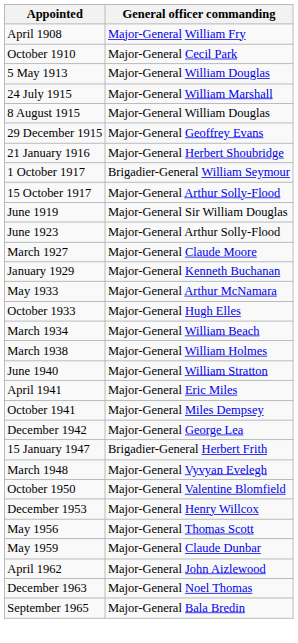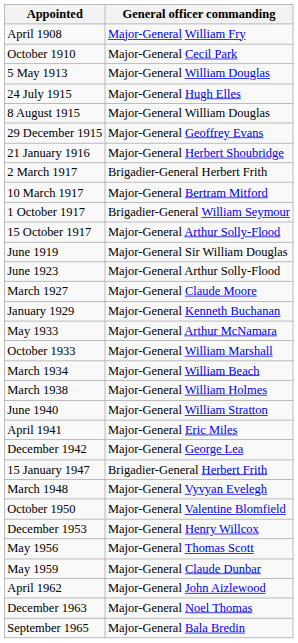 <table class="wikitable" style="text-align: left; border-spacing: 2px; border: 1px solid darkgray;">
 <tr>
 <th>Appointed</th>
 <th>General officer commanding</th>
 </tr>
 <tr>
 <td>April 1908</td>
 <td><a href='#'>Major-General</a> <a href='#'>William Fry</a></td>
 </tr>
 <tr>
 <td>October 1910</td>
 <td>Major-General <a href='#'>Cecil Park</a></td>
 </tr>
 <tr>
 <td>5 May 1913</td>
 <td>Major-General <a href='#'>William Douglas</a></td>
 </tr>
 <tr>
 <td>24 July 1915</td>
-<td>Major-General <a href='#'>William Marshall</a></td>
+<td>Major-General <a href='#'>Hugh Elles</a></td>
 </tr>
 <tr>
 <td>8 August 1915</td>
 <td>Major-General William Douglas</td>
 </tr>
 <tr>
 <td>29 December 1915</td>
 <td>Major-General <a href='#'>Geoffrey Evans</a></td>
 </tr>
 <tr>
 <td>21 January 1916</td>
 <td>Major-General <a href='#'>Herbert Shoubridge</a></td>
+</tr>
+<tr>
+<td>2 March 1917</td>
+<td>Brigadier-General Herbert Frith</td>
+</tr>
+<tr>
+<td>10 March 1917</td>
+<td>Major-General <a href='#'>Bertram Mitford</a></td>
 </tr>
 <tr>
 <td>1 October 1917</td>
 <td>Brigadier-General <a href='#'>William Seymour</a></td>
 </tr>
 <tr>
 <td>15 October 1917</td>
 <td>Major-General <a href='#'>Arthur Solly-Flood</a></td>
 </tr>
 <tr>
 <td>June 1919</td>
 <td>Major-General Sir William Douglas</td>
 </tr>
 <tr>
 <td>June 1923</td>
 <td>Major-General Arthur Solly-Flood</td>
 </tr>
 <tr>
 <td>March 1927</td>
 <td>Major-General <a href='#'>Claude Moore</a></td>
 </tr>
 <tr>
 <td>January 1929</td>
 <td>Major-General <a href='#'>Kenneth Buchanan</a></td>
 </tr>
 <tr>
 <td>May 1933</td>
 <td>Major-General <a href='#'>Arthur McNamara</a></td>
 </tr>
 <tr>
 <td>October 1933</td>
-<td>Major-General <a href='#'>Hugh Elles</a></td>
+<td>Major-General <a href='#'>William Marshall</a></td>
 </tr>
 <tr>
 <td>March 1934</td>
 <td>Major-General <a href='#'>William Beach</a></td>
 </tr>
 <tr>
 <td>March 1938</td>
 <td>Major-General <a href='#'>William Holmes</a></td>
 </tr>
 <tr>
 <td>June 1940</td>
 <td>Major-General <a href='#'>William Stratton</a></td>
 </tr>
 <tr>
 <td>April 1941</td>
 <td>Major-General <a href='#'>Eric Miles</a></td>
-</tr>
-<tr>
-<td>October 1941</td>
-<td>Major-General <a href='#'>Miles Dempsey</a></td>
 </tr>
 <tr>
 <td>December 1942</td>
 <td>Major-General <a href='#'>George Lea</a></td>
 </tr>
 <tr>
 <td>15 January 1947</td>
 <td>Brigadier-General <a href='#'>Herbert Frith</a></td>
 </tr>
 <tr>
 <td>March 1948</td>
 <td>Major-General <a href='#'>Vyvyan Evelegh</a></td>
 </tr>
 <tr>
 <td>October 1950</td>
 <td>Major-General <a href='#'>Valentine Blomfield</a></td>
 </tr>
 <tr>
 <td>December 1953</td>
 <td>Major-General <a href='#'>Henry Willcox</a></td>
 </tr>
 <tr>
 <td>May 1956</td>
 <td>Major-General <a href='#'>Thomas Scott</a></td>
 </tr>
 <tr>
 <td>May 1959</td>
 <td>Major-General <a href='#'>Claude Dunbar</a></td>
 </tr>
 <tr>
 <td>April 1962</td>
 <td>Major-General <a href='#'>John Aizlewood</a></td>
 </tr>
 <tr>
 <td>December 1963</td>
 <td>Major-General <a href='#'>Noel Thomas</a></td>
 </tr>
 <tr>
 <td>September 1965</td>
 <td>Major-General <a href='#'>Bala Bredin</a></td>
 </tr>
 </table>
